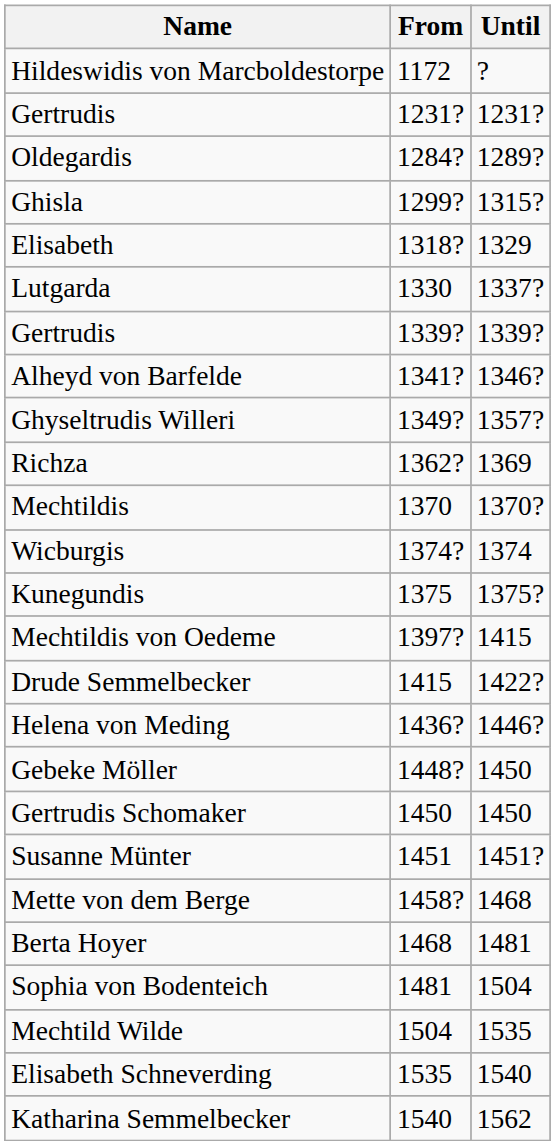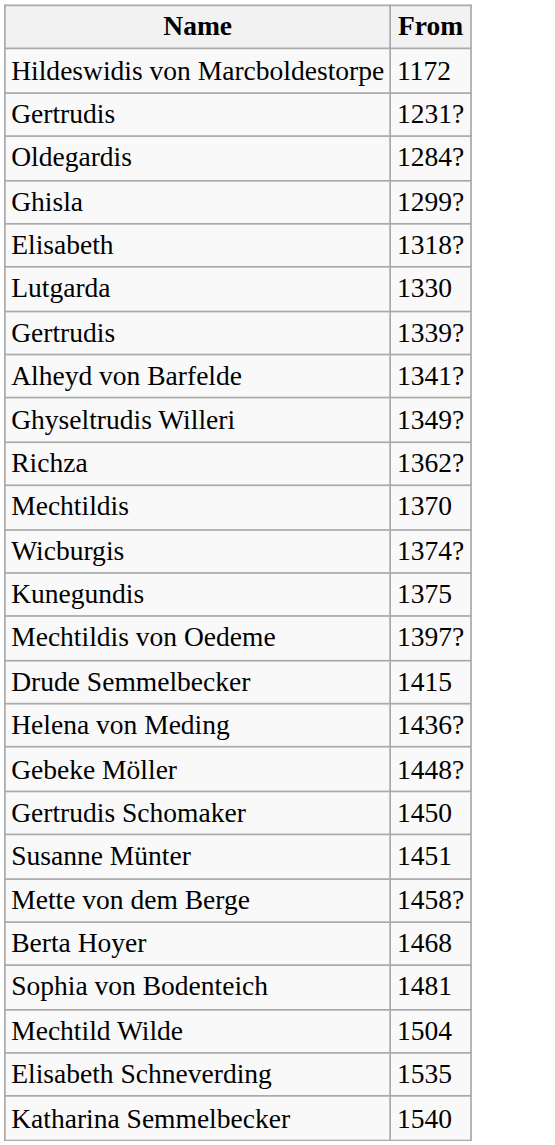 <table class="wikitable" style="float:left; margin-right:1em">
 <tr>
 <th>Name</th>
 <th>From</th>
-<th>Until</th>
 </tr>
 <tr>
 <td>Hildeswidis von Marcboldestorpe</td>
 <td>1172</td>
-<td>?</td>
 </tr>
 <tr>
 <td>Gertrudis</td>
-<td>1231?</td>
 <td>1231?</td>
 </tr>
 <tr>
 <td>Oldegardis</td>
 <td>1284?</td>
-<td>1289?</td>
 </tr>
 <tr>
 <td>Ghisla</td>
 <td>1299?</td>
-<td>1315?</td>
 </tr>
 <tr>
 <td>Elisabeth</td>
 <td>1318?</td>
-<td>1329</td>
 </tr>
 <tr>
 <td>Lutgarda</td>
 <td>1330</td>
-<td>1337?</td>
 </tr>
 <tr>
 <td>Gertrudis</td>
-<td>1339?</td>
 <td>1339?</td>
 </tr>
 <tr>
 <td>Alheyd von Barfelde</td>
 <td>1341?</td>
-<td>1346?</td>
 </tr>
 <tr>
 <td>Ghyseltrudis Willeri</td>
 <td>1349?</td>
-<td>1357?</td>
 </tr>
 <tr>
 <td>Richza</td>
 <td>1362?</td>
-<td>1369</td>
 </tr>
 <tr>
 <td>Mechtildis</td>
 <td>1370</td>
-<td>1370?</td>
 </tr>
 <tr>
 <td>Wicburgis</td>
 <td>1374?</td>
-<td>1374</td>
 </tr>
 <tr>
 <td>Kunegundis</td>
 <td>1375</td>
-<td>1375?</td>
 </tr>
 <tr>
 <td>Mechtildis von Oedeme</td>
 <td>1397?</td>
-<td>1415</td>
 </tr>
 <tr>
 <td>Drude Semmelbecker</td>
 <td>1415</td>
-<td>1422?</td>
 </tr>
 <tr>
 <td>Helena von Meding</td>
 <td>1436?</td>
-<td>1446?</td>
 </tr>
 <tr>
 <td>Gebeke Möller</td>
 <td>1448?</td>
-<td>1450</td>
 </tr>
 <tr>
 <td>Gertrudis Schomaker</td>
-<td>1450</td>
 <td>1450</td>
 </tr>
 <tr>
 <td>Susanne Münter</td>
 <td>1451</td>
-<td>1451?</td>
 </tr>
 <tr>
 <td>Mette von dem Berge</td>
 <td>1458?</td>
-<td>1468</td>
 </tr>
 <tr>
 <td>Berta Hoyer</td>
 <td>1468</td>
-<td>1481</td>
 </tr>
 <tr>
 <td>Sophia von Bodenteich</td>
 <td>1481</td>
-<td>1504</td>
 </tr>
 <tr>
 <td>Mechtild Wilde</td>
 <td>1504</td>
-<td>1535</td>
 </tr>
 <tr>
 <td>Elisabeth Schneverding</td>
 <td>1535</td>
-<td>1540</td>
 </tr>
 <tr>
 <td>Katharina Semmelbecker</td>
 <td>1540</td>
-<td>1562</td>
 </tr>
 </table>
